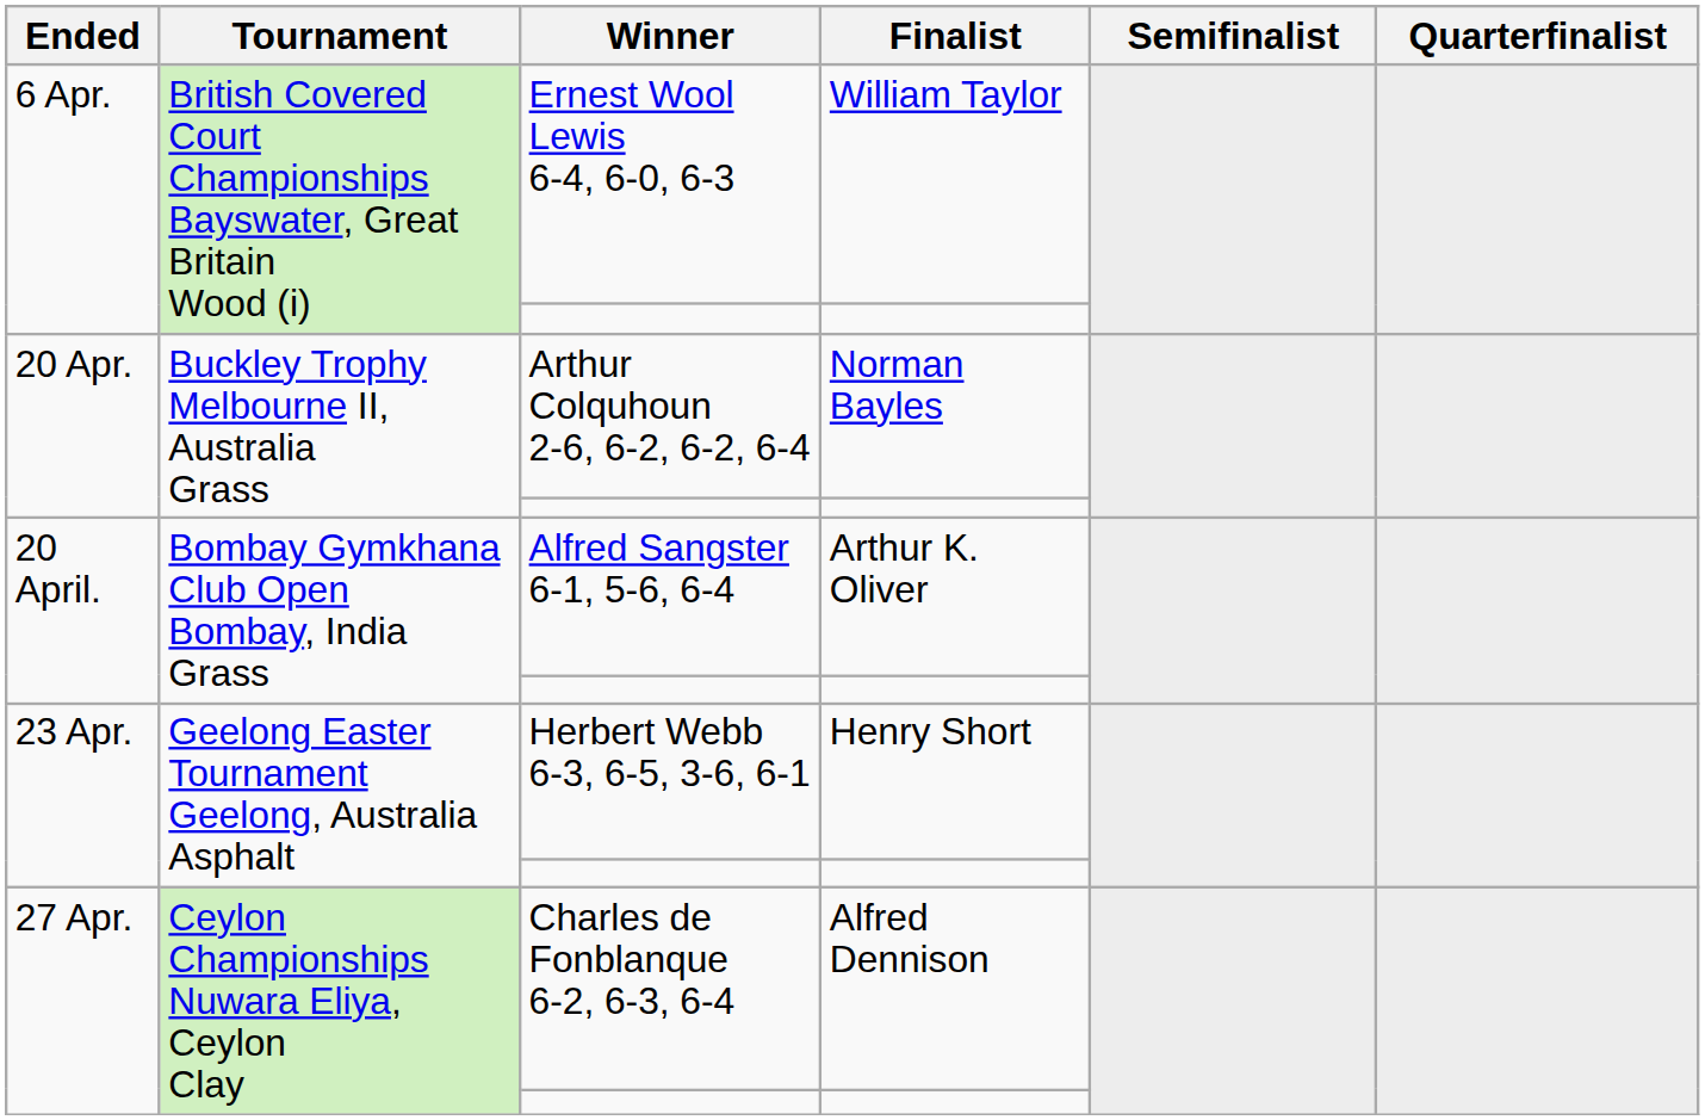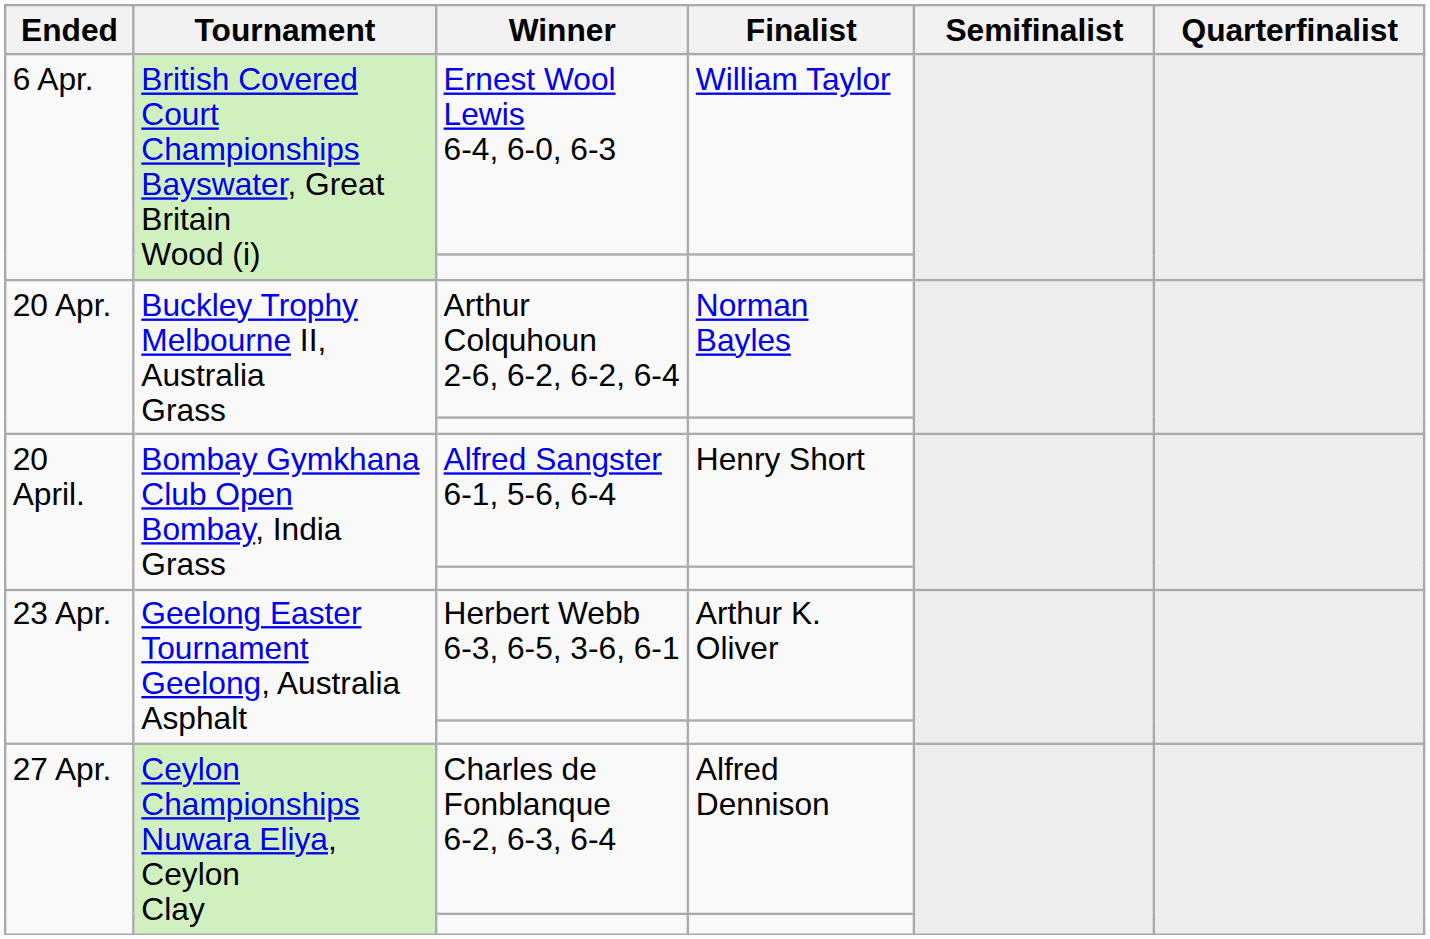 <table class="wikitable" style="font-size:85%;">
 <tr>
 <th width="75">Ended</th>
 <th width="230">Tournament</th>
 <th width="210">Winner</th>
 <th width="210">Finalist</th>
 <th width="170">Semifinalist</th>
 <th width="170">Quarterfinalist</th>
 </tr>
 <tr valign=top>
 <td rowspan=2>6 Apr.</td>
 <td rowspan="2" style="background:#d0f0c0"><a href='#'>British Covered Court Championships</a> <br><a href='#'>Bayswater</a>, Great Britain<br>Wood (i)</td>
 <td> <a href='#'>Ernest Wool Lewis</a><br>6-4, 6-0, 6-3</td>
 <td> <a href='#'>William Taylor</a></td>
 <td style="background:#ededed;" rowspan=2></td>
 <td style="background:#ededed;" rowspan=2></td>
 </tr>
 <tr valign=top>
 <td></td>
 <td></td>
 </tr>
 <tr valign=top>
 <td rowspan=2>20 Apr.</td>
 <td rowspan=2><a href='#'>Buckley Trophy</a><br><a href='#'>Melbourne</a> II, Australia<br>Grass</td>
 <td> Arthur Colquhoun<br>2-6, 6-2, 6-2, 6-4</td>
 <td> <a href='#'>Norman Bayles</a></td>
 <td style="background:#ededed;" rowspan=2></td>
 <td style="background:#ededed;" rowspan=2></td>
 </tr>
 <tr valign=top>
 <td></td>
 <td></td>
 </tr>
 <tr valign=top>
 <td rowspan=2>20 April.</td>
 <td rowspan=2><a href='#'>Bombay Gymkhana Club Open</a> <br><a href='#'>Bombay</a>, India<br>Grass</td>
 <td> <a href='#'>Alfred Sangster</a><br>6-1, 5-6, 6-4</td>
-<td> Arthur K. Oliver</td>
+<td> Henry Short</td>
 <td style="background:#ededed;" rowspan=2></td>
 <td style="background:#ededed;" rowspan=2></td>
 </tr>
 <tr valign=top>
 <td></td>
 <td></td>
 </tr>
 <tr valign=top>
 <td rowspan=2>23 Apr.</td>
 <td rowspan="2"><a href='#'>Geelong Easter Tournament</a><br><a href='#'>Geelong</a>, Australia<br>Asphalt</td>
 <td> Herbert Webb<br>6-3, 6-5, 3-6, 6-1</td>
-<td> Henry Short</td>
+<td> Arthur K. Oliver</td>
 <td style="background:#ededed;" rowspan=2></td>
 <td style="background:#ededed;" rowspan=2></td>
 </tr>
 <tr valign=top>
 <td></td>
 <td></td>
 </tr>
 <tr valign=top>
 <td rowspan=2>27 Apr.</td>
 <td rowspan="2" style="background:#d0f0c0"><a href='#'>Ceylon Championships</a><br><a href='#'>Nuwara Eliya</a>, Ceylon<br>Clay</td>
 <td> Charles de Fonblanque<br>6-2, 6-3, 6-4</td>
 <td> Alfred Dennison</td>
 <td style="background:#ededed;" rowspan=2></td>
 <td style="background:#ededed;" rowspan=2></td>
 </tr>
 <tr valign=top>
 <td></td>
 <td></td>
 </tr>
 <tr valign=top>
 </tr>
 </table>
